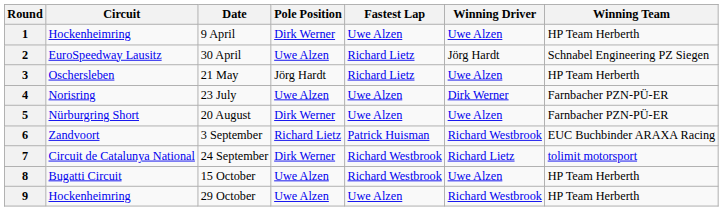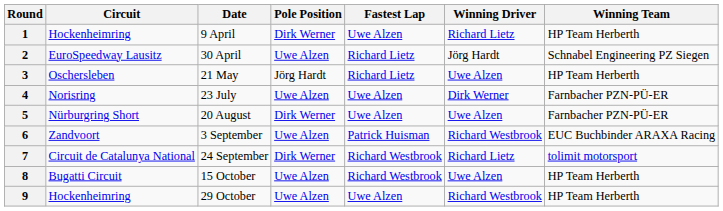 <table class="wikitable" style="font-size: 85%">
 <tr>
 <th colspan=2>Round</th>
 <th>Circuit</th>
 <th>Date</th>
 <th>Pole Position</th>
 <th>Fastest Lap</th>
 <th>Winning Driver</th>
 <th>Winning Team</th>
 </tr>
 <tr>
 <th colspan=2>1</th>
 <td> <a href='#'>Hockenheimring</a></td>
 <td>9 April</td>
 <td> <a href='#'>Dirk Werner</a></td>
 <td> <a href='#'>Uwe Alzen</a></td>
-<td> <a href='#'>Uwe Alzen</a></td>
+<td> <a href='#'>Richard Lietz</a></td>
 <td> HP Team Herberth</td>
 </tr>
 <tr>
 <th colspan=2>2</th>
 <td> <a href='#'>EuroSpeedway Lausitz</a></td>
 <td>30 April</td>
 <td> <a href='#'>Uwe Alzen</a></td>
 <td> <a href='#'>Richard Lietz</a></td>
 <td> Jörg Hardt</td>
 <td> Schnabel Engineering PZ Siegen</td>
 </tr>
 <tr>
 <th colspan=2>3</th>
 <td> <a href='#'>Oschersleben</a></td>
 <td>21 May</td>
 <td> Jörg Hardt</td>
 <td> <a href='#'>Richard Lietz</a></td>
 <td> <a href='#'>Uwe Alzen</a></td>
 <td> HP Team Herberth</td>
 </tr>
 <tr>
 <th colspan=2>4</th>
 <td> <a href='#'>Norisring</a></td>
 <td>23 July</td>
 <td> <a href='#'>Uwe Alzen</a></td>
 <td> <a href='#'>Uwe Alzen</a></td>
 <td> <a href='#'>Dirk Werner</a></td>
 <td> Farnbacher PZN-PÜ-ER</td>
 </tr>
 <tr>
 <th colspan=2>5</th>
 <td> <a href='#'>Nürburgring Short</a></td>
 <td>20 August</td>
 <td> <a href='#'>Dirk Werner</a></td>
 <td> <a href='#'>Uwe Alzen</a></td>
 <td> <a href='#'>Uwe Alzen</a></td>
 <td> Farnbacher PZN-PÜ-ER</td>
 </tr>
 <tr>
 <th colspan=2>6</th>
 <td> <a href='#'>Zandvoort</a></td>
 <td>3 September</td>
-<td> <a href='#'>Richard Lietz</a></td>
+<td> <a href='#'>Uwe Alzen</a></td>
 <td> <a href='#'>Patrick Huisman</a></td>
 <td> <a href='#'>Richard Westbrook</a></td>
 <td> EUC Buchbinder ARAXA Racing</td>
 </tr>
 <tr>
 <th colspan=2>7</th>
 <td> <a href='#'>Circuit de Catalunya National</a></td>
 <td>24 September</td>
 <td> <a href='#'>Dirk Werner</a></td>
 <td> <a href='#'>Richard Westbrook</a></td>
 <td> <a href='#'>Richard Lietz</a></td>
 <td> <a href='#'>tolimit motorsport</a></td>
 </tr>
 <tr>
 <th colspan=2>8</th>
 <td> <a href='#'>Bugatti Circuit</a></td>
 <td>15 October</td>
 <td> <a href='#'>Uwe Alzen</a></td>
 <td> <a href='#'>Richard Westbrook</a></td>
 <td> <a href='#'>Uwe Alzen</a></td>
 <td> HP Team Herberth</td>
 </tr>
 <tr>
 <th colspan=2>9</th>
 <td> <a href='#'>Hockenheimring</a></td>
 <td>29 October</td>
 <td> <a href='#'>Uwe Alzen</a></td>
 <td> <a href='#'>Uwe Alzen</a></td>
 <td> <a href='#'>Richard Westbrook</a></td>
 <td> HP Team Herberth</td>
 </tr>
 </table>
